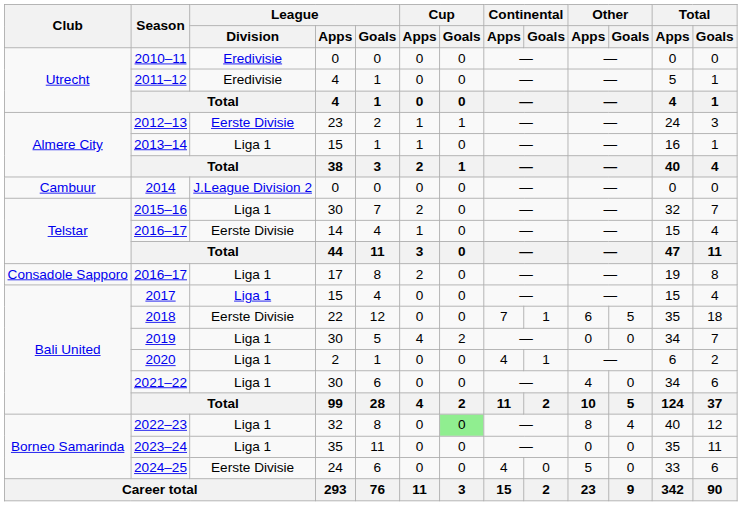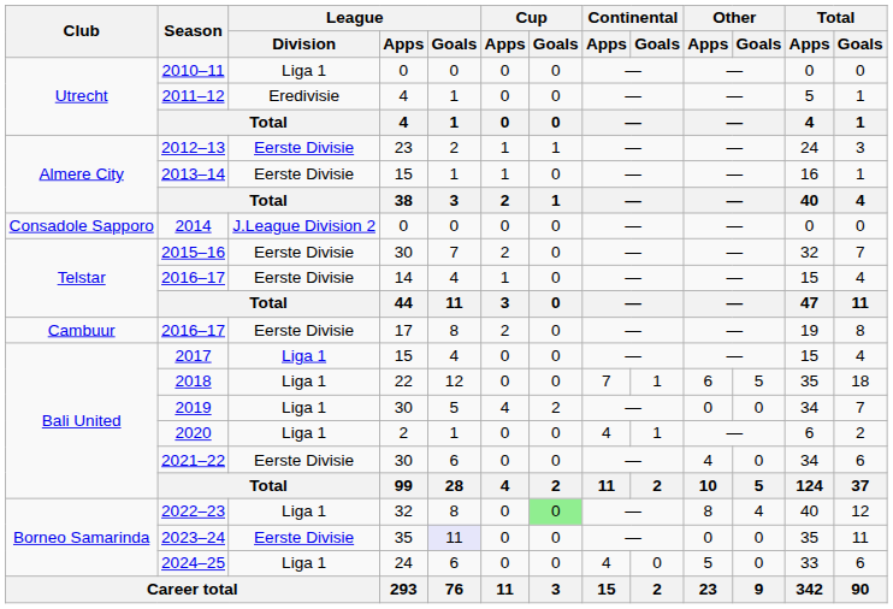 <table class="wikitable" style="text-align: center;">
 <tr>
 <th rowspan="2">Club</th>
 <th rowspan="2">Season</th>
 <th colspan="3">League</th>
 <th colspan="2">Cup</th>
 <th colspan="2">Continental</th>
 <th colspan="2">Other</th>
 <th colspan="2">Total</th>
 </tr>
 <tr>
 <th>Division</th>
 <th>Apps</th>
 <th>Goals</th>
 <th>Apps</th>
 <th>Goals</th>
 <th>Apps</th>
 <th>Goals</th>
 <th>Apps</th>
 <th>Goals</th>
 <th>Apps</th>
 <th>Goals</th>
 </tr>
 <tr>
 <td rowspan="3"><a href='#'>Utrecht</a></td>
 <td><a href='#'>2010–11</a></td>
-<td rowspan="1"><a href='#'>Eredivisie</a></td>
+<td rowspan="1">Liga 1</td>
 <td>0</td>
 <td>0</td>
 <td>0</td>
 <td>0</td>
 <td colspan="2">—</td>
 <td colspan="2">—</td>
 <td>0</td>
 <td>0</td>
 </tr>
 <tr>
 <td><a href='#'>2011–12</a></td>
 <td rowspan="1">Eredivisie</td>
 <td>4</td>
 <td>1</td>
 <td>0</td>
 <td>0</td>
 <td colspan="2">—</td>
 <td colspan="2">—</td>
 <td>5</td>
 <td>1</td>
 </tr>
 <tr>
 <th colspan="2">Total</th>
 <th>4</th>
 <th>1</th>
 <th>0</th>
 <th>0</th>
 <th colspan="2">—</th>
 <th colspan="2">—</th>
 <th>4</th>
 <th>1</th>
 </tr>
 <tr>
 <td rowspan="3"><a href='#'>Almere City</a></td>
 <td><a href='#'>2012–13</a></td>
 <td rowspan="1"><a href='#'>Eerste Divisie</a></td>
 <td>23</td>
 <td>2</td>
 <td>1</td>
 <td>1</td>
 <td colspan="2">—</td>
 <td colspan="2">—</td>
 <td>24</td>
 <td>3</td>
 </tr>
 <tr>
 <td><a href='#'>2013–14</a></td>
-<td>Liga 1</td>
+<td rowspan="1">Eerste Divisie</td>
 <td>15</td>
 <td>1</td>
 <td>1</td>
 <td>0</td>
 <td colspan="2">—</td>
 <td colspan="2">—</td>
 <td>16</td>
 <td>1</td>
 </tr>
 <tr>
 <th colspan="2">Total</th>
 <th>38</th>
 <th>3</th>
 <th>2</th>
 <th>1</th>
 <th colspan="2">—</th>
 <th colspan="2">—</th>
 <th>40</th>
 <th>4</th>
 </tr>
 <tr>
-<td rowspan="1"><a href='#'>Cambuur</a></td>
+<td rowspan="1"><a href='#'>Consadole Sapporo</a></td>
 <td><a href='#'>2014</a></td>
 <td rowspan="1"><a href='#'>J.League Division 2</a></td>
 <td>0</td>
 <td>0</td>
 <td>0</td>
 <td>0</td>
 <td colspan="2">—</td>
 <td colspan="2">—</td>
 <td>0</td>
 <td>0</td>
 </tr>
 <tr>
 <td rowspan="3"><a href='#'>Telstar</a></td>
 <td><a href='#'>2015–16</a></td>
-<td rowspan="1">Liga 1</td>
+<td rowspan="1">Eerste Divisie</td>
 <td>30</td>
 <td>7</td>
 <td>2</td>
 <td>0</td>
 <td colspan="2">—</td>
 <td colspan="2">—</td>
 <td>32</td>
 <td>7</td>
 </tr>
 <tr>
 <td><a href='#'>2016–17</a></td>
 <td rowspan="1">Eerste Divisie</td>
 <td>14</td>
 <td>4</td>
 <td>1</td>
 <td>0</td>
 <td colspan="2">—</td>
 <td colspan="2">—</td>
 <td>15</td>
 <td>4</td>
 </tr>
 <tr>
 <th colspan="2">Total</th>
 <th>44</th>
 <th>11</th>
 <th>3</th>
 <th>0</th>
 <th colspan="2">—</th>
 <th colspan="2">—</th>
 <th>47</th>
 <th>11</th>
 </tr>
 <tr>
-<td rowspan="1"><a href='#'>Consadole Sapporo</a></td>
+<td rowspan="1"><a href='#'>Cambuur</a></td>
 <td><a href='#'>2016–17</a></td>
-<td rowspan="1">Liga 1</td>
+<td rowspan="1">Eerste Divisie</td>
 <td>17</td>
 <td>8</td>
 <td>2</td>
 <td>0</td>
 <td colspan="2">—</td>
 <td colspan="2">—</td>
 <td>19</td>
 <td>8</td>
 </tr>
 <tr>
 <td rowspan="6"><a href='#'>Bali United</a></td>
 <td><a href='#'>2017</a></td>
 <td rowspan="1"><a href='#'>Liga 1</a></td>
 <td>15</td>
 <td>4</td>
 <td>0</td>
 <td>0</td>
 <td colspan="2">—</td>
 <td colspan="2">—</td>
 <td>15</td>
 <td>4</td>
 </tr>
 <tr>
 <td><a href='#'>2018</a></td>
-<td rowspan="1">Eerste Divisie</td>
+<td rowspan="1">Liga 1</td>
 <td>22</td>
 <td>12</td>
 <td>0</td>
 <td>0</td>
 <td>7</td>
 <td>1</td>
 <td>6</td>
 <td>5</td>
 <td>35</td>
 <td>18</td>
 </tr>
 <tr>
 <td><a href='#'>2019</a></td>
 <td rowspan="1">Liga 1</td>
 <td>30</td>
 <td>5</td>
 <td>4</td>
 <td>2</td>
 <td colspan="2">—</td>
 <td>0</td>
 <td>0</td>
 <td>34</td>
 <td>7</td>
 </tr>
 <tr>
 <td><a href='#'>2020</a></td>
 <td rowspan="1">Liga 1</td>
 <td>2</td>
 <td>1</td>
 <td>0</td>
 <td>0</td>
 <td>4</td>
 <td>1</td>
 <td colspan="2">—</td>
 <td>6</td>
 <td>2</td>
 </tr>
 <tr>
 <td><a href='#'>2021–22</a></td>
-<td rowspan="1">Liga 1</td>
+<td rowspan="1">Eerste Divisie</td>
 <td>30</td>
 <td>6</td>
 <td>0</td>
 <td>0</td>
 <td colspan="2">—</td>
 <td>4</td>
 <td>0</td>
 <td>34</td>
 <td>6</td>
 </tr>
 <tr>
 <th colspan="2">Total</th>
 <th>99</th>
 <th>28</th>
 <th>4</th>
 <th>2</th>
 <th>11</th>
 <th>2</th>
 <th>10</th>
 <th>5</th>
 <th>124</th>
 <th>37</th>
 </tr>
 <tr>
 <td rowspan="3"><a href='#'>Borneo Samarinda</a></td>
 <td><a href='#'>2022–23</a></td>
 <td rowspan="1">Liga 1</td>
 <td>32</td>
 <td>8</td>
 <td>0</td>
 <td style="background: lightgreen;">0</td>
 <td colspan="2">—</td>
 <td>8</td>
 <td>4</td>
 <td>40</td>
 <td>12</td>
 </tr>
 <tr>
 <td><a href='#'>2023–24</a></td>
-<td>Liga 1</td>
+<td rowspan="1"><a href='#'>Eerste Divisie</a></td>
 <td>35</td>
-<td>11</td>
+<td style="background: lavender;">11</td>
 <td>0</td>
 <td>0</td>
 <td colspan="2">—</td>
 <td>0</td>
 <td>0</td>
 <td>35</td>
 <td>11</td>
 </tr>
 <tr>
 <td><a href='#'>2024–25</a></td>
-<td rowspan="1">Eerste Divisie</td>
+<td>Liga 1</td>
 <td>24</td>
 <td>6</td>
 <td>0</td>
 <td>0</td>
 <td>4</td>
 <td>0</td>
 <td>5</td>
 <td>0</td>
 <td>33</td>
 <td>6</td>
 </tr>
 <tr>
 <th colspan="3">Career total</th>
 <th>293</th>
 <th>76</th>
 <th>11</th>
 <th>3</th>
 <th>15</th>
 <th>2</th>
 <th>23</th>
 <th>9</th>
 <th>342</th>
 <th>90</th>
 </tr>
 </table>
